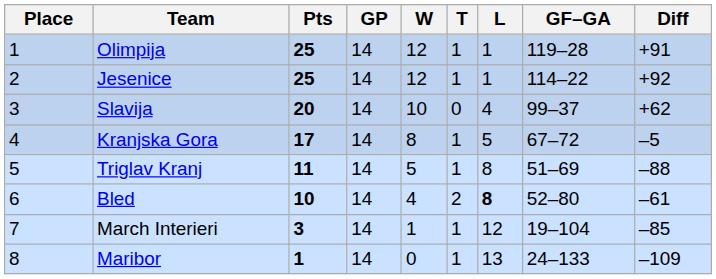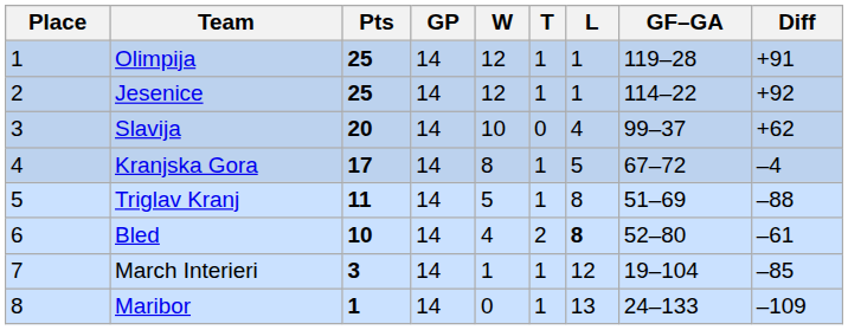 <table class="wikitable" width="600px">
 <tr style="background-color:#c0c0c0;">
 <th>Place</th>
 <th>Team</th>
 <th>Pts</th>
 <th>GP</th>
 <th>W</th>
 <th>T</th>
 <th>L</th>
 <th>GF–GA</th>
 <th>Diff</th>
 </tr>
 <tr bgcolor="#BCD2EE">
 <td>1</td>
 <td><a href='#'>Olimpija</a></td>
 <td><strong>25</strong></td>
 <td>14</td>
 <td>12</td>
 <td>1</td>
 <td>1</td>
 <td>119–28</td>
 <td>+91</td>
 </tr>
 <tr bgcolor="#BCD2EE">
 <td>2</td>
 <td><a href='#'>Jesenice</a></td>
 <td><strong>25</strong></td>
 <td>14</td>
 <td>12</td>
 <td>1</td>
 <td>1</td>
 <td>114–22</td>
 <td>+92</td>
 </tr>
 <tr bgcolor="#BCD2EE">
 <td>3</td>
 <td><a href='#'>Slavija</a></td>
 <td><strong>20</strong></td>
 <td>14</td>
 <td>10</td>
 <td>0</td>
 <td>4</td>
 <td>99–37</td>
 <td>+62</td>
 </tr>
 <tr bgcolor="#BCD2EE">
 <td>4</td>
 <td><a href='#'>Kranjska Gora</a></td>
 <td><strong>17</strong></td>
 <td>14</td>
 <td>8</td>
 <td>1</td>
 <td>5</td>
 <td>67–72</td>
-<td>–5</td>
+<td>–4</td>
 </tr>
 <tr bgcolor="#CAE1FF">
 <td>5</td>
 <td><a href='#'>Triglav Kranj</a></td>
 <td><strong>11</strong></td>
 <td>14</td>
 <td>5</td>
 <td>1</td>
 <td>8</td>
 <td>51–69</td>
 <td>–88</td>
 </tr>
 <tr bgcolor="#CAE1FF">
 <td>6</td>
 <td><a href='#'>Bled</a></td>
 <td><strong>10</strong></td>
 <td>14</td>
 <td>4</td>
 <td>2</td>
 <td><strong>8</strong></td>
 <td>52–80</td>
 <td>–61</td>
 </tr>
 <tr bgcolor="#CAE1FF">
 <td>7</td>
 <td>March Interieri</td>
 <td><strong>3</strong></td>
 <td>14</td>
 <td>1</td>
 <td>1</td>
 <td>12</td>
 <td>19–104</td>
 <td>–85</td>
 </tr>
 <tr bgcolor="#CAE1FF">
 <td>8</td>
 <td><a href='#'>Maribor</a></td>
 <td><strong>1</strong></td>
 <td>14</td>
 <td>0</td>
 <td>1</td>
 <td>13</td>
 <td>24–133</td>
 <td>–109</td>
 </tr>
 </table>
